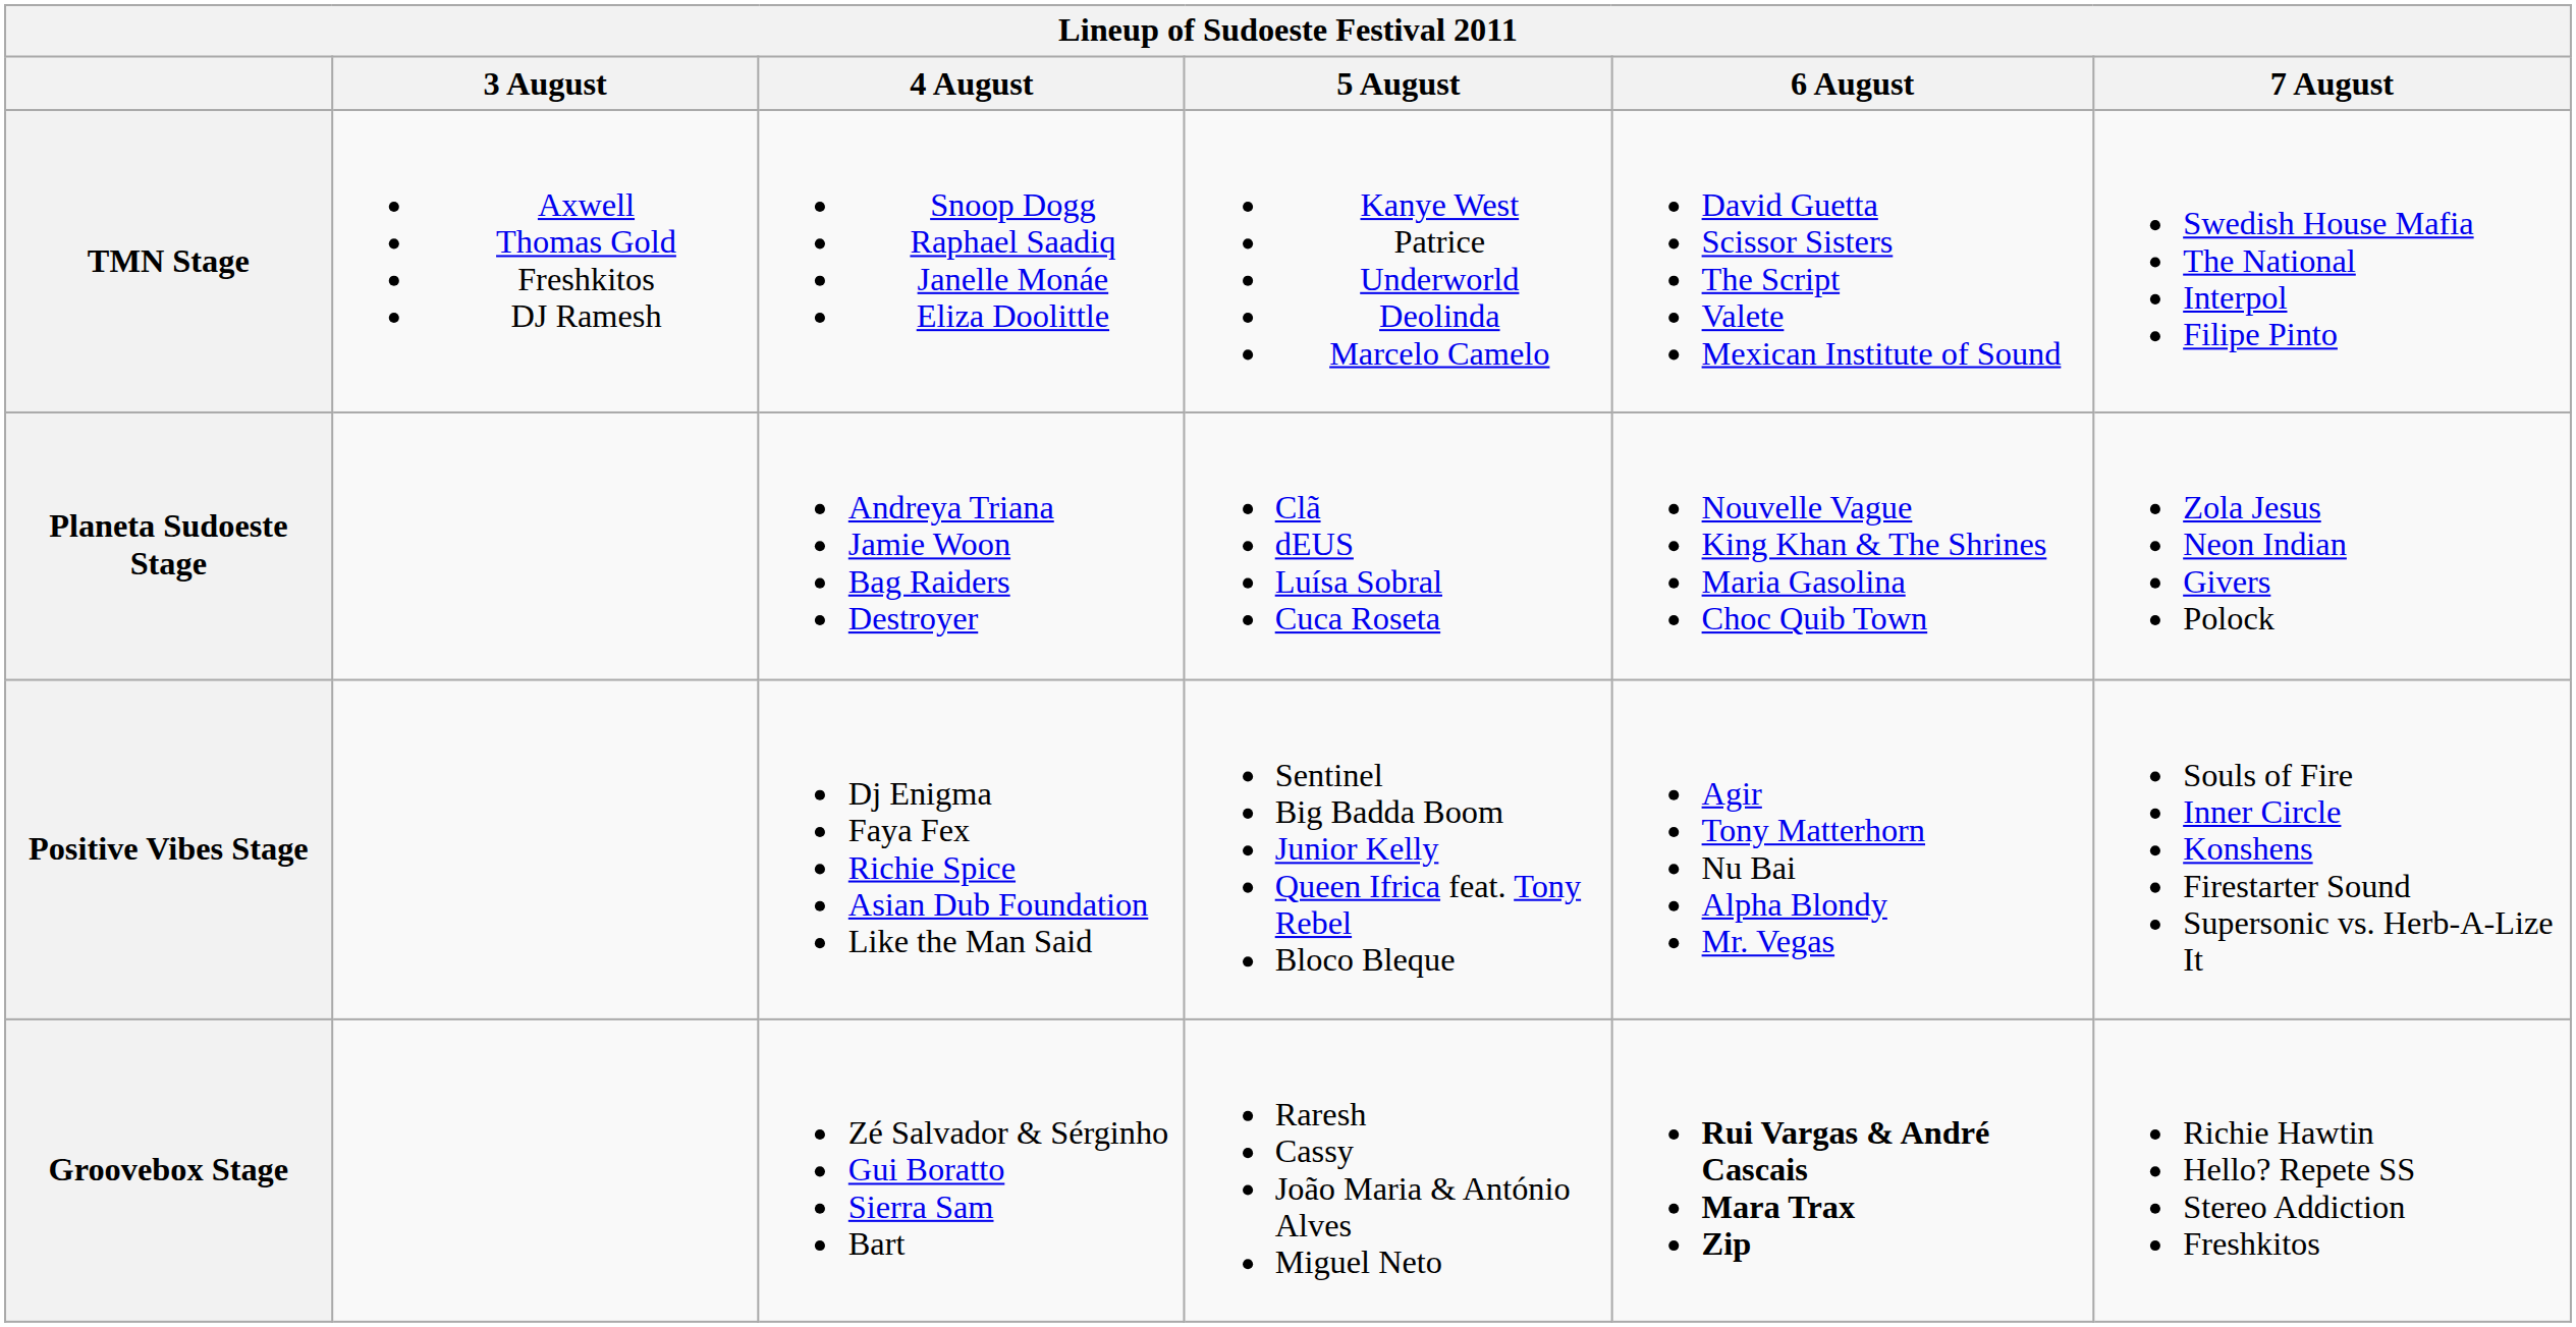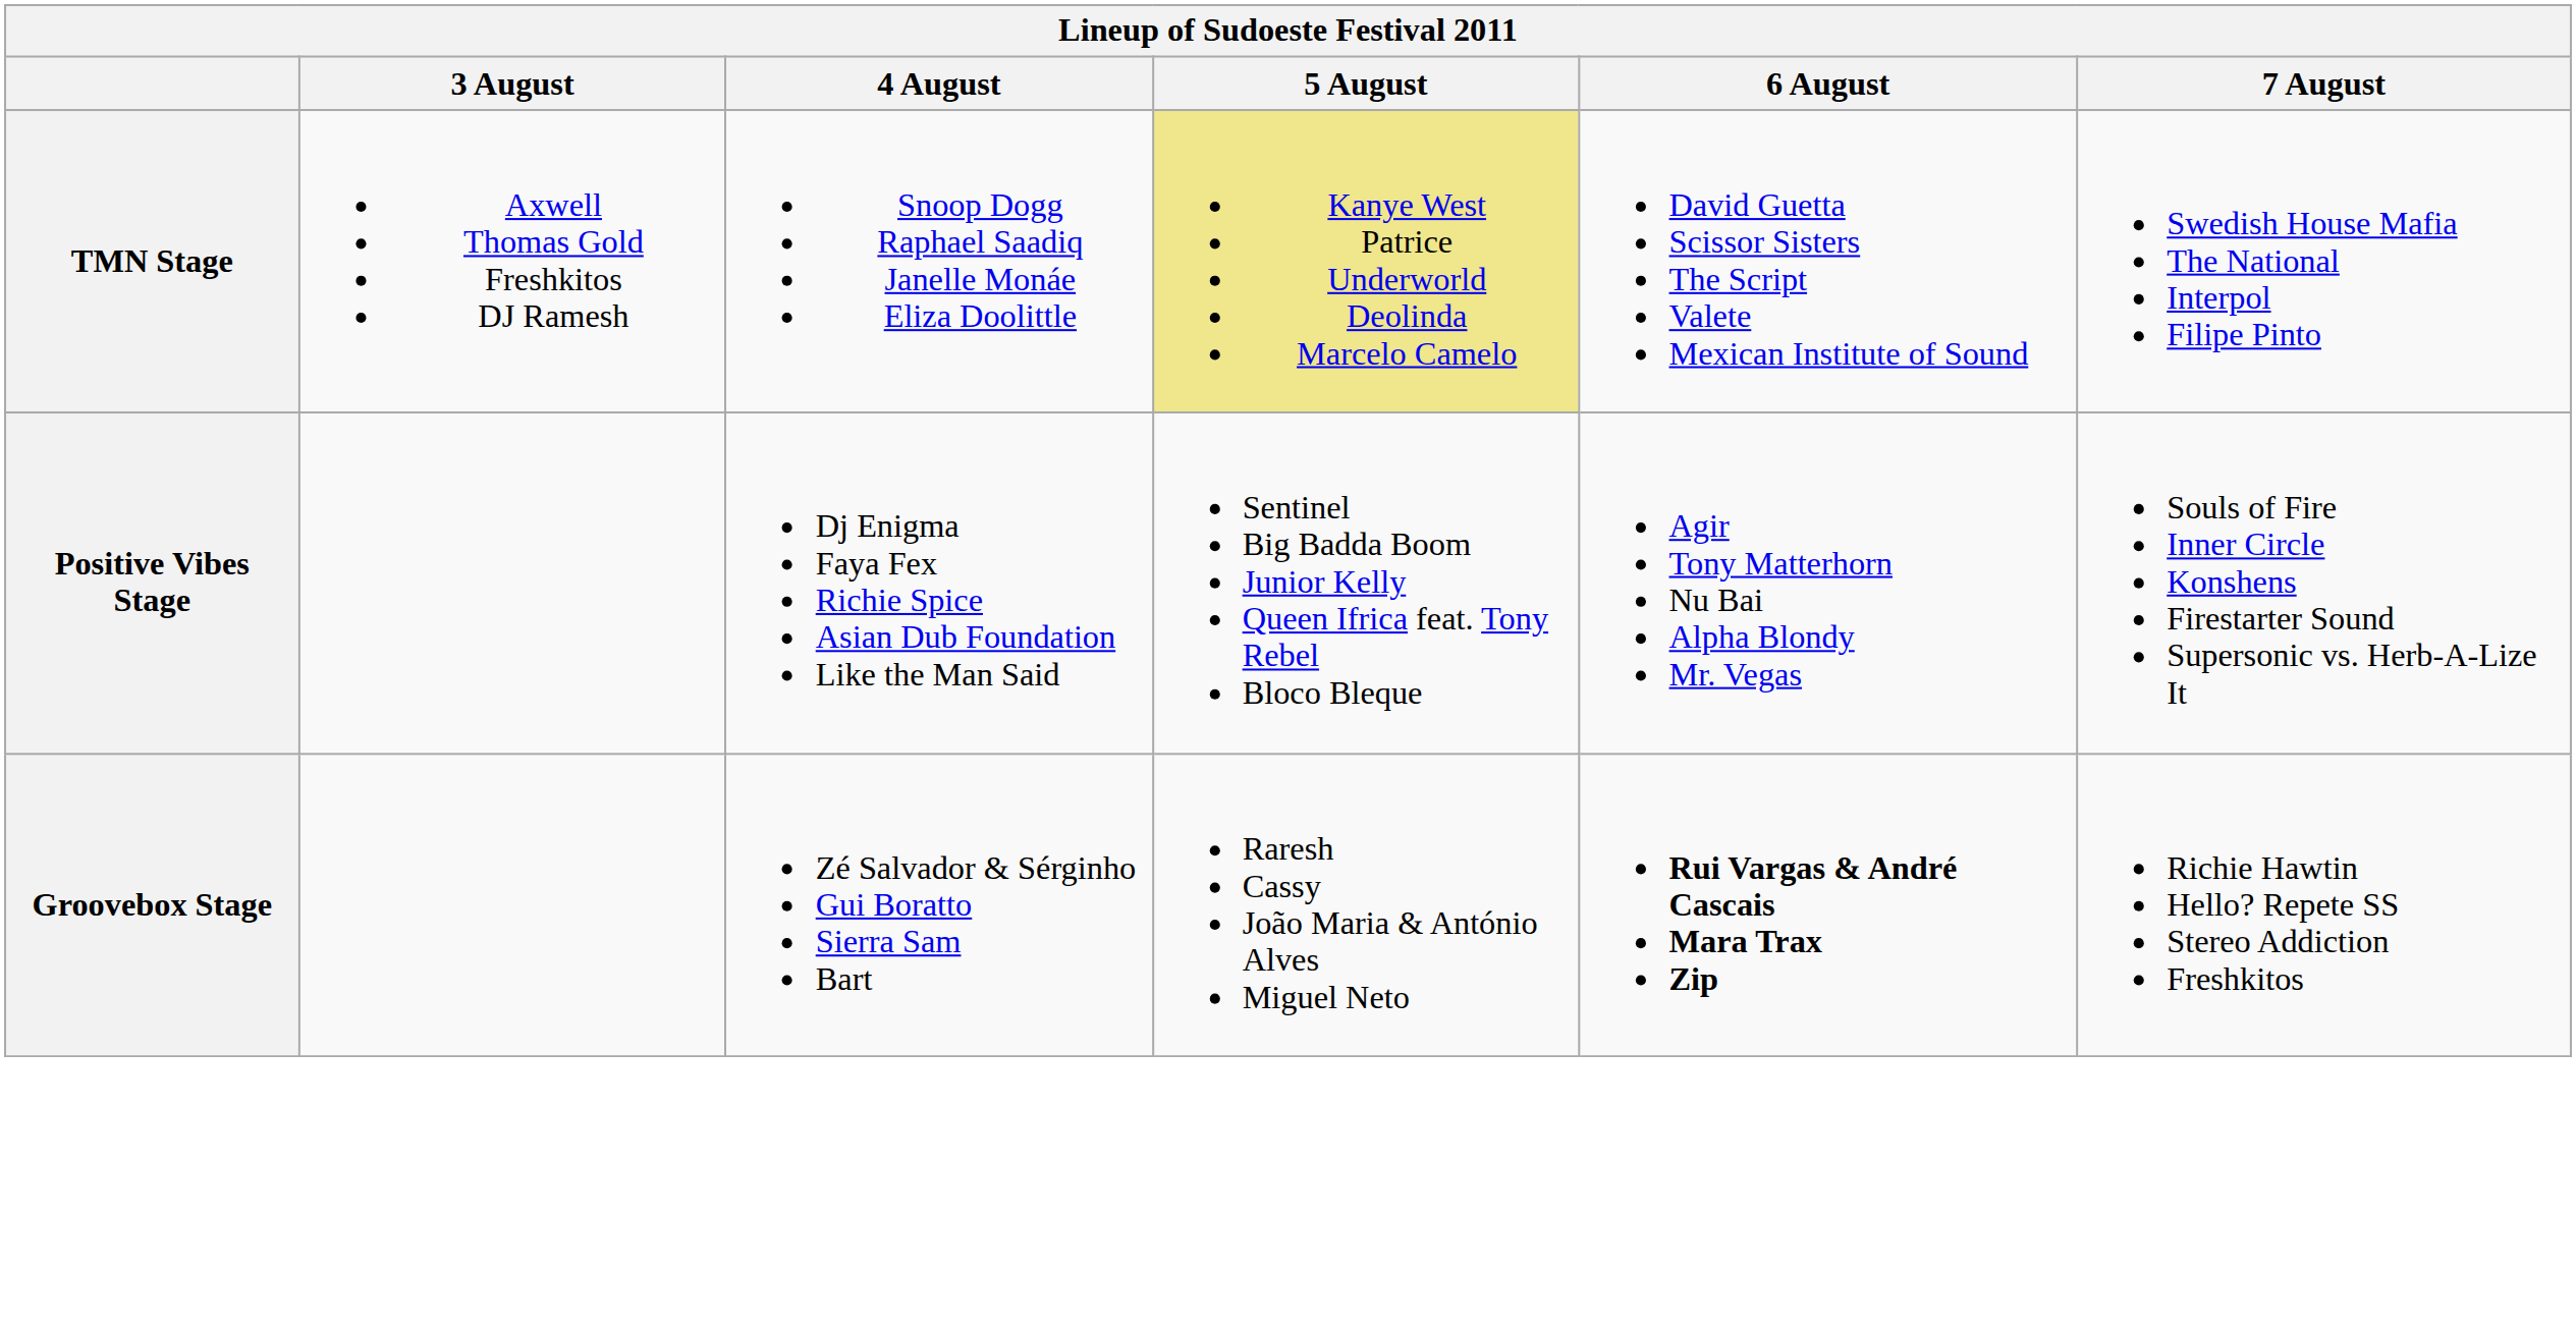 <table class="wikitable mw-collapsible">
 <tr>
 <th colspan="6">Lineup of Sudoeste Festival 2011</th>
 </tr>
 <tr>
 <th></th>
 <th>3 August</th>
 <th>4 August</th>
 <th>5 August</th>
 <th>6 August</th>
 <th>7 August</th>
 </tr>
 <tr>
 <th><strong>TMN Stage</strong></th>
 <td width="200" align="center" valign="top"><br><ul><li><a href='#'>Axwell</a></li><li><a href='#'>Thomas Gold</a></li><li>Freshkitos</li><li>DJ Ramesh</li></ul></td>
 <td width="200" align="center" valign="top"><br><ul><li><a href='#'>Snoop Dogg</a></li><li><a href='#'>Raphael Saadiq</a></li><li><a href='#'>Janelle Monáe</a></li><li><a href='#'>Eliza Doolittle</a></li></ul></td>
-<td width="200" align="center" valign="top"><br><ul><li><a href='#'>Kanye West</a></li><li>Patrice</li><li><a href='#'>Underworld</a></li><li><a href='#'>Deolinda</a></li><li><a href='#'>Marcelo Camelo</a></li></ul></td>
+<td width="200" align="center" valign="top" style="background: khaki;"><br><ul><li><a href='#'>Kanye West</a></li><li>Patrice</li><li><a href='#'>Underworld</a></li><li><a href='#'>Deolinda</a></li><li><a href='#'>Marcelo Camelo</a></li></ul></td>
 <td><br><ul><li><a href='#'>David Guetta</a></li><li><a href='#'>Scissor Sisters</a></li><li><a href='#'>The Script</a></li><li><a href='#'>Valete</a></li><li><a href='#'>Mexican Institute of Sound</a></li></ul></td>
 <td><br><ul><li><a href='#'>Swedish House Mafia</a></li><li><a href='#'>The National</a></li><li><a href='#'>Interpol</a></li><li><a href='#'>Filipe Pinto</a></li></ul></td>
-</tr>
-<tr>
-<th>Planeta Sudoeste Stage</th>
-<td></td>
-<td><br><ul><li><a href='#'>Andreya Triana</a></li><li><a href='#'>Jamie Woon</a></li><li><a href='#'>Bag Raiders</a></li><li><a href='#'>Destroyer</a></li></ul></td>
-<td><br><ul><li><a href='#'>Clã</a></li><li><a href='#'>dEUS</a></li><li><a href='#'>Luísa Sobral</a></li><li><a href='#'>Cuca Roseta</a></li></ul></td>
-<td><br><ul><li><a href='#'>Nouvelle Vague</a></li><li><a href='#'>King Khan & The Shrines</a></li><li><a href='#'>Maria Gasolina</a></li><li><a href='#'>Choc Quib Town</a></li></ul></td>
-<td><br><ul><li><a href='#'>Zola Jesus</a></li><li><a href='#'>Neon Indian</a></li><li><a href='#'>Givers</a></li><li>Polock</li></ul></td>
 </tr>
 <tr>
 <th><strong>Positive Vibes Stage</strong></th>
 <td></td>
 <td><br><ul><li>Dj Enigma</li><li>Faya Fex</li><li><a href='#'>Richie Spice</a></li><li><a href='#'>Asian Dub Foundation</a></li><li>Like the Man Said</li></ul></td>
 <td><br><ul><li>Sentinel</li><li>Big Badda Boom</li><li><a href='#'>Junior Kelly</a></li><li><a href='#'>Queen Ifrica</a> feat. <a href='#'>Tony Rebel</a></li><li>Bloco Bleque</li></ul></td>
 <td><br><ul><li><a href='#'>Agir</a></li><li><a href='#'>Tony Matterhorn</a></li><li>Nu Bai</li><li><a href='#'>Alpha Blondy</a></li><li><a href='#'>Mr. Vegas</a></li></ul></td>
 <td><br><ul><li>Souls of Fire</li><li><a href='#'>Inner Circle</a></li><li><a href='#'>Konshens</a></li><li>Firestarter Sound</li><li>Supersonic vs. Herb-A-Lize It</li></ul></td>
 </tr>
 <tr>
 <th>Groovebox Stage</th>
 <td></td>
 <td><br><ul><li>Zé Salvador & Sérginho</li><li><a href='#'>Gui Boratto</a></li><li><a href='#'>Sierra Sam</a></li><li>Bart</li></ul></td>
 <td><br><ul><li>Raresh</li><li>Cassy</li><li>João Maria & António Alves</li><li>Miguel Neto</li></ul></td>
 <td><strong><br><ul><li>Rui Vargas & André Cascais</li><li>Mara Trax</li><li>Zip</li></ul></strong></td>
 <td><br><ul><li>Richie Hawtin</li><li>Hello? Repete SS</li><li>Stereo Addiction</li><li>Freshkitos</li></ul></td>
 </tr>
 </table>
